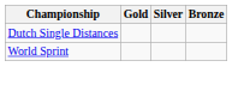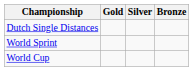 <table class="wikitable">
 <tr>
 <th>Championship</th>
 <th>Gold <br> </th>
 <th>Silver <br> </th>
 <th>Bronze <br> </th>
 </tr>
 <tr>
 <td><a href='#'>Dutch Single Distances</a></td>
 <td></td>
 <td></td>
 <td></td>
 </tr>
 <tr>
 <td><a href='#'>World Sprint</a></td>
 <td></td>
 <td></td>
 <td></td>
 </tr>
+<tr>
+<td><a href='#'>World Cup</a></td>
+<td></td>
+<td></td>
+<td></td>
+</tr>
 </table>
